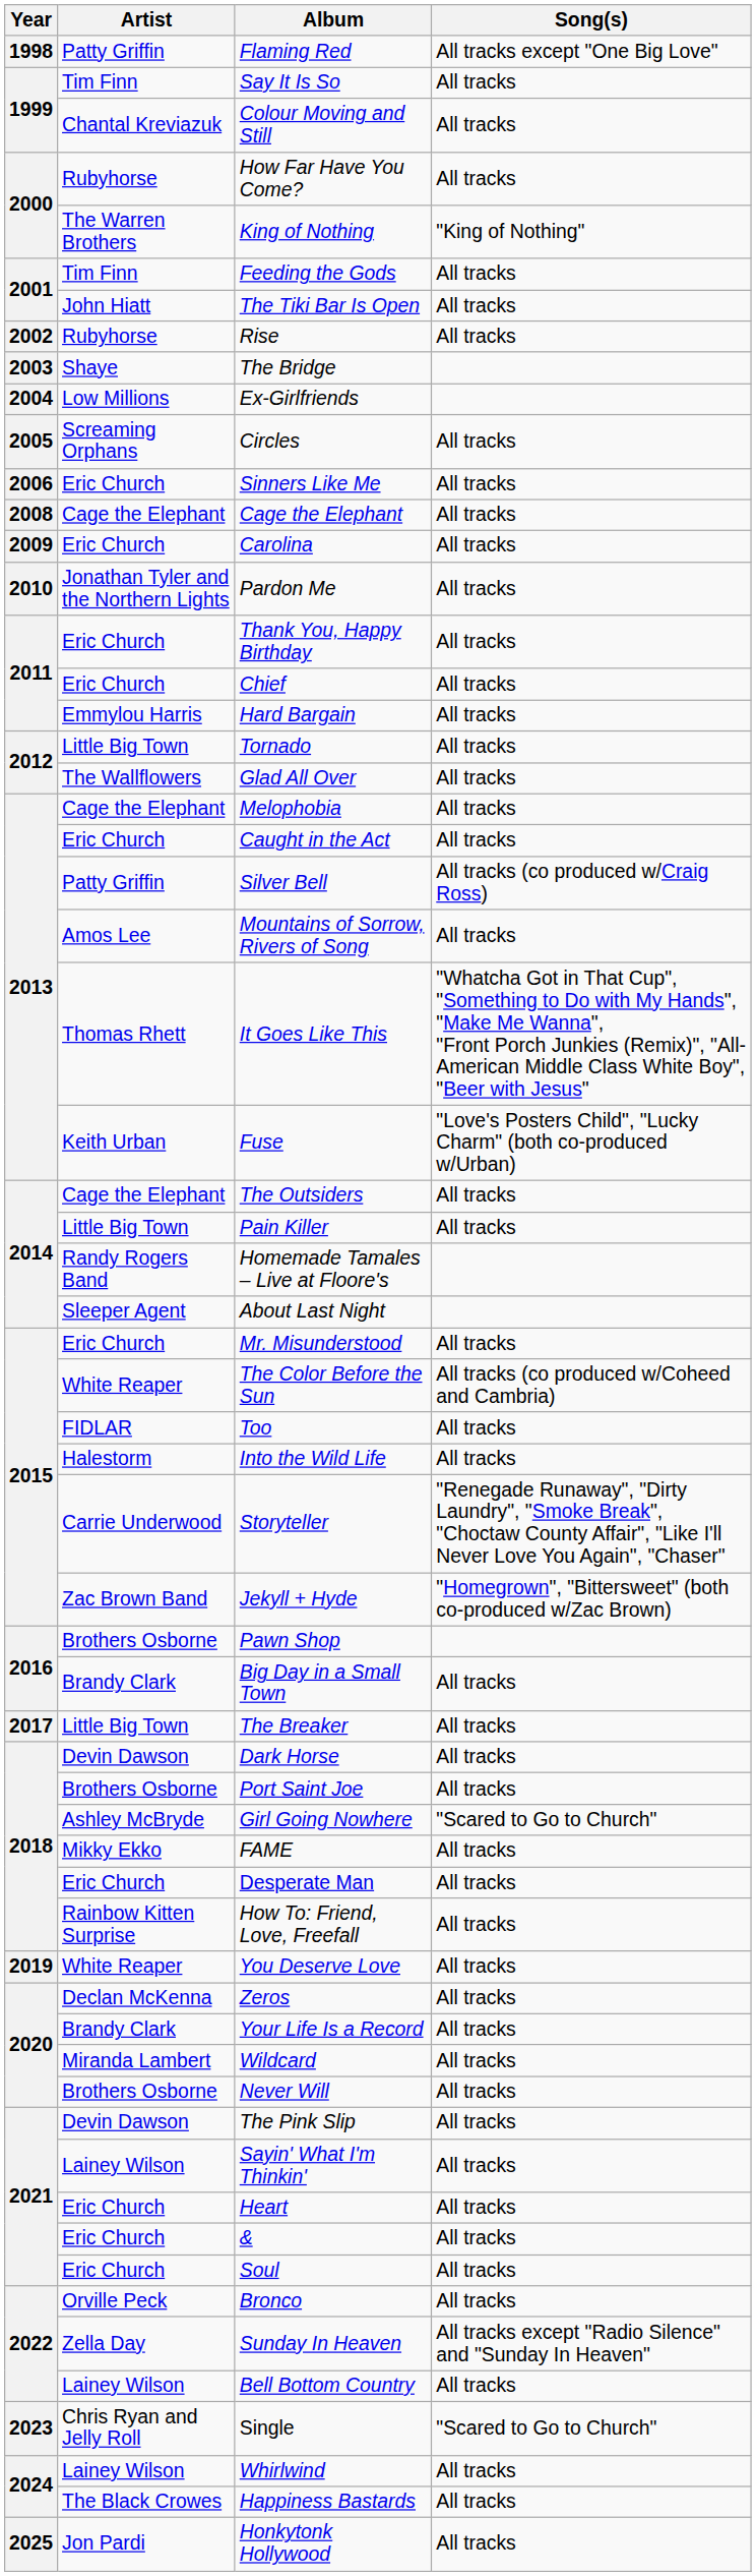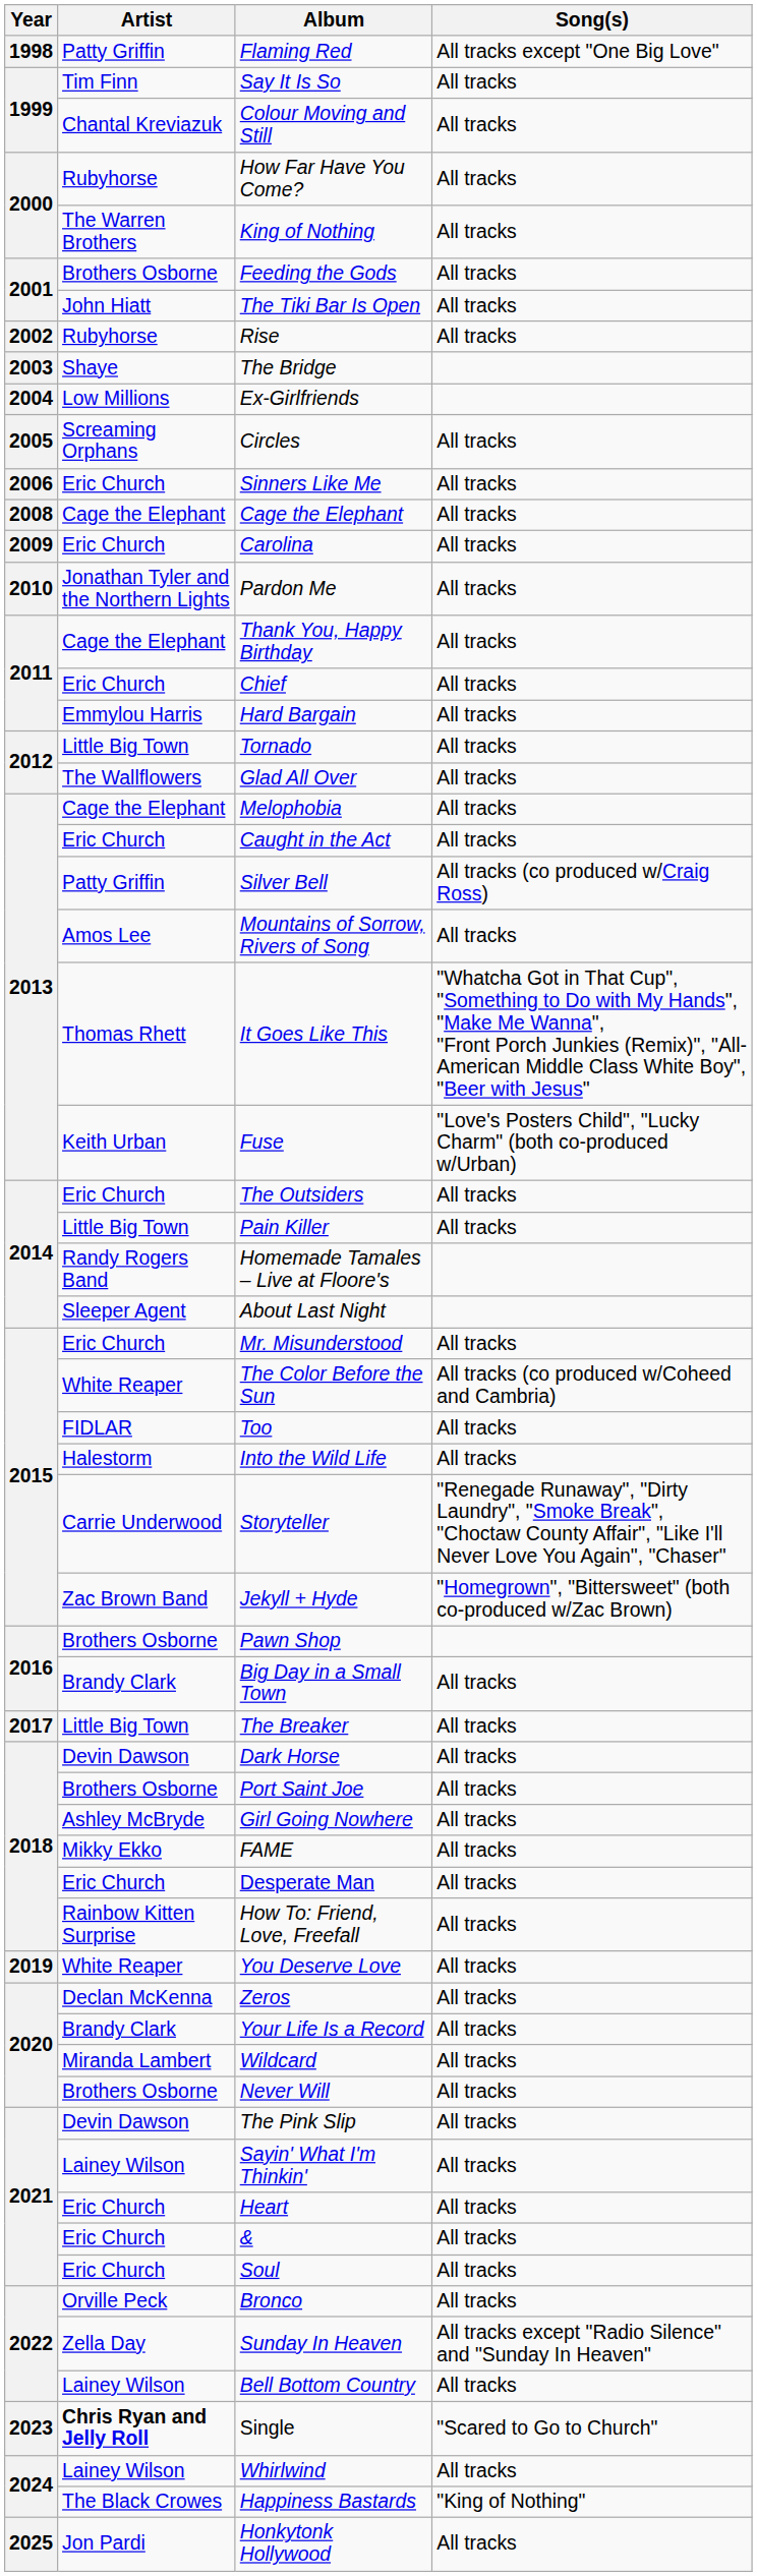 <table class="wikitable">
 <tr>
 <th>Year</th>
 <th>Artist</th>
 <th>Album</th>
 <th>Song(s)</th>
 </tr>
 <tr>
 <th>1998</th>
 <td><a href='#'>Patty Griffin</a></td>
 <td><em><a href='#'>Flaming Red</a></em></td>
 <td>All tracks except "One Big Love"</td>
 </tr>
 <tr>
 <th rowspan="2">1999</th>
 <td><a href='#'>Tim Finn</a></td>
 <td><em><a href='#'>Say It Is So</a></em></td>
 <td>All tracks</td>
 </tr>
 <tr>
 <td><a href='#'>Chantal Kreviazuk</a></td>
 <td><em><a href='#'>Colour Moving and Still</a></em></td>
 <td>All tracks</td>
 </tr>
 <tr>
 <th rowspan="2">2000</th>
 <td><a href='#'>Rubyhorse</a></td>
 <td><em>How Far Have You Come?</em></td>
 <td>All tracks</td>
 </tr>
 <tr>
 <td><a href='#'>The Warren Brothers</a></td>
 <td><em><a href='#'>King of Nothing</a></em></td>
-<td>"King of Nothing"</td>
+<td>All tracks</td>
 </tr>
 <tr>
 <th rowspan="2">2001</th>
-<td><a href='#'>Tim Finn</a></td>
+<td><a href='#'>Brothers Osborne</a></td>
 <td><em><a href='#'>Feeding the Gods</a></em></td>
 <td>All tracks</td>
 </tr>
 <tr>
 <td><a href='#'>John Hiatt</a></td>
 <td><em><a href='#'>The Tiki Bar Is Open</a></em></td>
 <td>All tracks</td>
 </tr>
 <tr>
 <th>2002</th>
 <td><a href='#'>Rubyhorse</a></td>
 <td><em>Rise</em></td>
 <td>All tracks</td>
 </tr>
 <tr>
 <th>2003</th>
 <td><a href='#'>Shaye</a></td>
 <td><em>The Bridge</em></td>
 <td></td>
 </tr>
 <tr>
 <th>2004</th>
 <td><a href='#'>Low Millions</a></td>
 <td><em>Ex-Girlfriends</em></td>
 <td></td>
 </tr>
 <tr>
 <th>2005</th>
 <td><a href='#'>Screaming Orphans</a></td>
 <td><em>Circles</em></td>
 <td>All tracks</td>
 </tr>
 <tr>
 <th>2006</th>
 <td><a href='#'>Eric Church</a></td>
 <td><em><a href='#'>Sinners Like Me</a></em></td>
 <td>All tracks</td>
 </tr>
 <tr>
 <th>2008</th>
 <td><a href='#'>Cage the Elephant</a></td>
 <td><em><a href='#'>Cage the Elephant</a></em></td>
 <td>All tracks</td>
 </tr>
 <tr>
 <th>2009</th>
 <td><a href='#'>Eric Church</a></td>
 <td><em><a href='#'>Carolina</a></em></td>
 <td>All tracks</td>
 </tr>
 <tr>
 <th>2010</th>
 <td><a href='#'>Jonathan Tyler and the Northern Lights</a></td>
 <td><em>Pardon Me</em></td>
 <td>All tracks</td>
 </tr>
 <tr>
 <th rowspan="3">2011</th>
-<td><a href='#'>Eric Church</a></td>
+<td><a href='#'>Cage the Elephant</a></td>
 <td><em><a href='#'>Thank You, Happy Birthday</a></em></td>
 <td>All tracks</td>
 </tr>
 <tr>
 <td><a href='#'>Eric Church</a></td>
 <td><em><a href='#'>Chief</a></em></td>
 <td>All tracks</td>
 </tr>
 <tr>
 <td><a href='#'>Emmylou Harris</a></td>
 <td><em><a href='#'>Hard Bargain</a></em></td>
 <td>All tracks</td>
 </tr>
 <tr>
 <th rowspan="2">2012</th>
 <td><a href='#'>Little Big Town</a></td>
 <td><em><a href='#'>Tornado</a></em></td>
 <td>All tracks</td>
 </tr>
 <tr>
 <td><a href='#'>The Wallflowers</a></td>
 <td><em><a href='#'>Glad All Over</a></em></td>
 <td>All tracks</td>
 </tr>
 <tr>
 <th rowspan="6">2013</th>
 <td><a href='#'>Cage the Elephant</a></td>
 <td><em><a href='#'>Melophobia</a></em></td>
 <td>All tracks</td>
 </tr>
 <tr>
 <td><a href='#'>Eric Church</a></td>
 <td><em><a href='#'>Caught in the Act</a></em></td>
 <td>All tracks</td>
 </tr>
 <tr>
 <td><a href='#'>Patty Griffin</a></td>
 <td><em><a href='#'>Silver Bell</a></em></td>
 <td>All tracks (co produced w/<a href='#'>Craig Ross</a>)</td>
 </tr>
 <tr>
 <td><a href='#'>Amos Lee</a></td>
 <td><em><a href='#'>Mountains of Sorrow, Rivers of Song</a></em></td>
 <td>All tracks</td>
 </tr>
 <tr>
 <td><a href='#'>Thomas Rhett</a></td>
 <td><em><a href='#'>It Goes Like This</a></em></td>
 <td>"Whatcha Got in That Cup", "<a href='#'>Something to Do with My Hands</a>", "<a href='#'>Make Me Wanna</a>",<br>"Front Porch Junkies (Remix)", "All-American Middle Class White Boy", "<a href='#'>Beer with Jesus</a>"</td>
 </tr>
 <tr>
 <td><a href='#'>Keith Urban</a></td>
 <td><em><a href='#'>Fuse</a></em></td>
 <td>"Love's Posters Child", "Lucky Charm" (both co-produced w/Urban)</td>
 </tr>
 <tr>
 <th rowspan="4">2014</th>
-<td><a href='#'>Cage the Elephant</a></td>
+<td><a href='#'>Eric Church</a></td>
 <td><em><a href='#'>The Outsiders</a></em></td>
 <td>All tracks</td>
 </tr>
 <tr>
 <td><a href='#'>Little Big Town</a></td>
 <td><em><a href='#'>Pain Killer</a></em></td>
 <td>All tracks</td>
 </tr>
 <tr>
 <td><a href='#'>Randy Rogers Band</a></td>
 <td><em>Homemade Tamales – Live at Floore's</em></td>
 <td></td>
 </tr>
 <tr>
 <td><a href='#'>Sleeper Agent</a></td>
 <td><em>About Last Night</em></td>
 <td></td>
 </tr>
 <tr>
 <th rowspan="6">2015</th>
 <td><a href='#'>Eric Church</a></td>
 <td><em><a href='#'>Mr. Misunderstood</a></em></td>
 <td>All tracks</td>
 </tr>
 <tr>
 <td><a href='#'>White Reaper</a></td>
 <td><em><a href='#'>The Color Before the Sun</a></em></td>
 <td>All tracks (co produced w/Coheed and Cambria)</td>
 </tr>
 <tr>
 <td><a href='#'>FIDLAR</a></td>
 <td><em><a href='#'>Too</a></em></td>
 <td>All tracks</td>
 </tr>
 <tr>
 <td><a href='#'>Halestorm</a></td>
 <td><em><a href='#'>Into the Wild Life</a></em></td>
 <td>All tracks</td>
 </tr>
 <tr>
 <td><a href='#'>Carrie Underwood</a></td>
 <td><em><a href='#'>Storyteller</a></em></td>
 <td>"Renegade Runaway", "Dirty Laundry", "<a href='#'>Smoke Break</a>", <br>"Choctaw County Affair", "Like I'll Never Love You Again", "Chaser"</td>
 </tr>
 <tr>
 <td><a href='#'>Zac Brown Band</a></td>
 <td><em><a href='#'>Jekyll + Hyde</a></em></td>
 <td>"<a href='#'>Homegrown</a>", "Bittersweet" (both co-produced w/Zac Brown)</td>
 </tr>
 <tr>
 <th rowspan="2">2016</th>
 <td><a href='#'>Brothers Osborne</a></td>
 <td><em><a href='#'>Pawn Shop</a></em></td>
 <td></td>
 </tr>
 <tr>
 <td><a href='#'>Brandy Clark</a></td>
 <td><em><a href='#'>Big Day in a Small Town</a></em></td>
 <td>All tracks</td>
 </tr>
 <tr>
 <th>2017</th>
 <td><a href='#'>Little Big Town</a></td>
 <td><em><a href='#'>The Breaker</a></em></td>
 <td>All tracks</td>
 </tr>
 <tr>
 <th rowspan="6">2018</th>
 <td><a href='#'>Devin Dawson</a></td>
 <td><em><a href='#'>Dark Horse</a></em></td>
 <td>All tracks</td>
 </tr>
 <tr>
 <td><a href='#'>Brothers Osborne</a></td>
 <td><em><a href='#'>Port Saint Joe</a></em></td>
 <td>All tracks</td>
 </tr>
 <tr>
 <td><a href='#'>Ashley McBryde</a></td>
 <td><em><a href='#'>Girl Going Nowhere</a></em></td>
-<td>"Scared to Go to Church"</td>
+<td>All tracks</td>
 </tr>
 <tr>
 <td><a href='#'>Mikky Ekko</a></td>
 <td><em>FAME</em></td>
 <td>All tracks</td>
 </tr>
 <tr>
 <td><a href='#'>Eric Church</a></td>
 <td><a href='#'>Desperate Man</a></td>
 <td>All tracks</td>
 </tr>
 <tr>
 <td><a href='#'>Rainbow Kitten Surprise</a></td>
 <td><em>How To: Friend, Love, Freefall</em></td>
 <td>All tracks</td>
 </tr>
 <tr>
 <th rowspan="1">2019</th>
 <td><a href='#'>White Reaper</a></td>
 <td><em><a href='#'>You Deserve Love</a></em></td>
 <td>All tracks</td>
 </tr>
 <tr>
 <th rowspan="4">2020</th>
 <td><a href='#'>Declan McKenna</a></td>
 <td><em><a href='#'>Zeros</a></em></td>
 <td>All tracks</td>
 </tr>
 <tr>
 <td><a href='#'>Brandy Clark</a></td>
 <td><em><a href='#'>Your Life Is a Record</a></em></td>
 <td>All tracks</td>
 </tr>
 <tr>
 <td><a href='#'>Miranda Lambert</a></td>
 <td><em><a href='#'>Wildcard</a></em></td>
 <td>All tracks</td>
 </tr>
 <tr>
 <td><a href='#'>Brothers Osborne</a></td>
 <td><em><a href='#'>Never Will</a></em></td>
 <td>All tracks</td>
 </tr>
 <tr>
 <th rowspan="5">2021</th>
 <td><a href='#'>Devin Dawson</a></td>
 <td><em>The Pink Slip</em></td>
 <td>All tracks</td>
 </tr>
 <tr>
 <td><a href='#'>Lainey Wilson</a></td>
 <td><em><a href='#'>Sayin' What I'm Thinkin'</a></em></td>
 <td>All tracks</td>
 </tr>
 <tr>
 <td><a href='#'>Eric Church</a></td>
 <td><em><a href='#'>Heart</a></em></td>
 <td>All tracks</td>
 </tr>
 <tr>
 <td><a href='#'>Eric Church</a></td>
 <td><em><a href='#'>&</a></em></td>
 <td>All tracks</td>
 </tr>
 <tr>
 <td><a href='#'>Eric Church</a></td>
 <td><em><a href='#'>Soul</a></em></td>
 <td>All tracks</td>
 </tr>
 <tr>
 <th rowspan="3">2022</th>
 <td><a href='#'>Orville Peck</a></td>
 <td><em><a href='#'>Bronco</a></em></td>
 <td>All tracks</td>
 </tr>
 <tr>
 <td><a href='#'>Zella Day</a></td>
 <td><em><a href='#'>Sunday In Heaven</a></em></td>
 <td>All tracks except "Radio Silence" and "Sunday In Heaven"</td>
 </tr>
 <tr>
 <td><a href='#'>Lainey Wilson</a></td>
 <td><em><a href='#'>Bell Bottom Country</a></em></td>
 <td>All tracks</td>
 </tr>
 <tr>
 <th>2023</th>
-<td>Chris Ryan and <a href='#'>Jelly Roll</a></td>
+<td><strong>Chris Ryan and <a href='#'>Jelly Roll</a></strong></td>
 <td>Single</td>
 <td>"Scared to Go to Church"</td>
 </tr>
 <tr>
 <th rowspan="2">2024</th>
 <td><a href='#'>Lainey Wilson</a></td>
 <td><em><a href='#'>Whirlwind</a></em></td>
 <td>All tracks</td>
 </tr>
 <tr>
 <td><a href='#'>The Black Crowes</a></td>
 <td><em><a href='#'>Happiness Bastards</a></em></td>
-<td>All tracks</td>
+<td>"King of Nothing"</td>
 </tr>
 <tr>
 <th>2025</th>
 <td><a href='#'>Jon Pardi</a></td>
 <td><em><a href='#'>Honkytonk Hollywood</a></em></td>
 <td>All tracks</td>
 </tr>
 </table>
